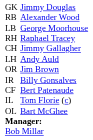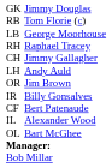 <table cellspacing="0" cellpadding="0" style="font-size:90%; margin:auto">
 <tr>
 <th width=25></th>
 </tr>
 <tr>
 <td>GK</td>
 <td></td>
 <td><a href='#'>Jimmy Douglas</a></td>
 </tr>
 <tr>
 <td>RB</td>
 <td></td>
-<td><a href='#'>Alexander Wood</a></td>
+<td><a href='#'>Tom Florie</a> (<a href='#'>c</a>)</td>
 </tr>
 <tr>
 <td>LB</td>
 <td></td>
 <td><a href='#'>George Moorhouse</a></td>
 </tr>
 <tr>
 <td>RH</td>
 <td></td>
 <td><a href='#'>Raphael Tracey</a></td>
 </tr>
 <tr>
 <td>CH</td>
 <td></td>
 <td><a href='#'>Jimmy Gallagher</a></td>
 <td></td>
 <td></td>
 </tr>
 <tr>
 <td>LH</td>
 <td></td>
 <td><a href='#'>Andy Auld</a></td>
 </tr>
 <tr>
 <td>OR</td>
 <td></td>
 <td><a href='#'>Jim Brown</a></td>
 </tr>
 <tr>
 <td>IR</td>
 <td></td>
 <td><a href='#'>Billy Gonsalves</a></td>
 </tr>
 <tr>
 <td>CF</td>
 <td></td>
 <td><a href='#'>Bert Patenaude</a></td>
 </tr>
 <tr>
 <td>IL</td>
 <td></td>
-<td><a href='#'>Tom Florie</a> (<a href='#'>c</a>)</td>
+<td><a href='#'>Alexander Wood</a></td>
 </tr>
 <tr>
 <td>OL</td>
 <td></td>
 <td><a href='#'>Bart McGhee</a></td>
 </tr>
 <tr>
 <td colspan=3><strong>Manager:</strong></td>
 </tr>
 <tr>
 <td colspan=4> <a href='#'>Bob Millar</a></td>
 </tr>
 </table>
